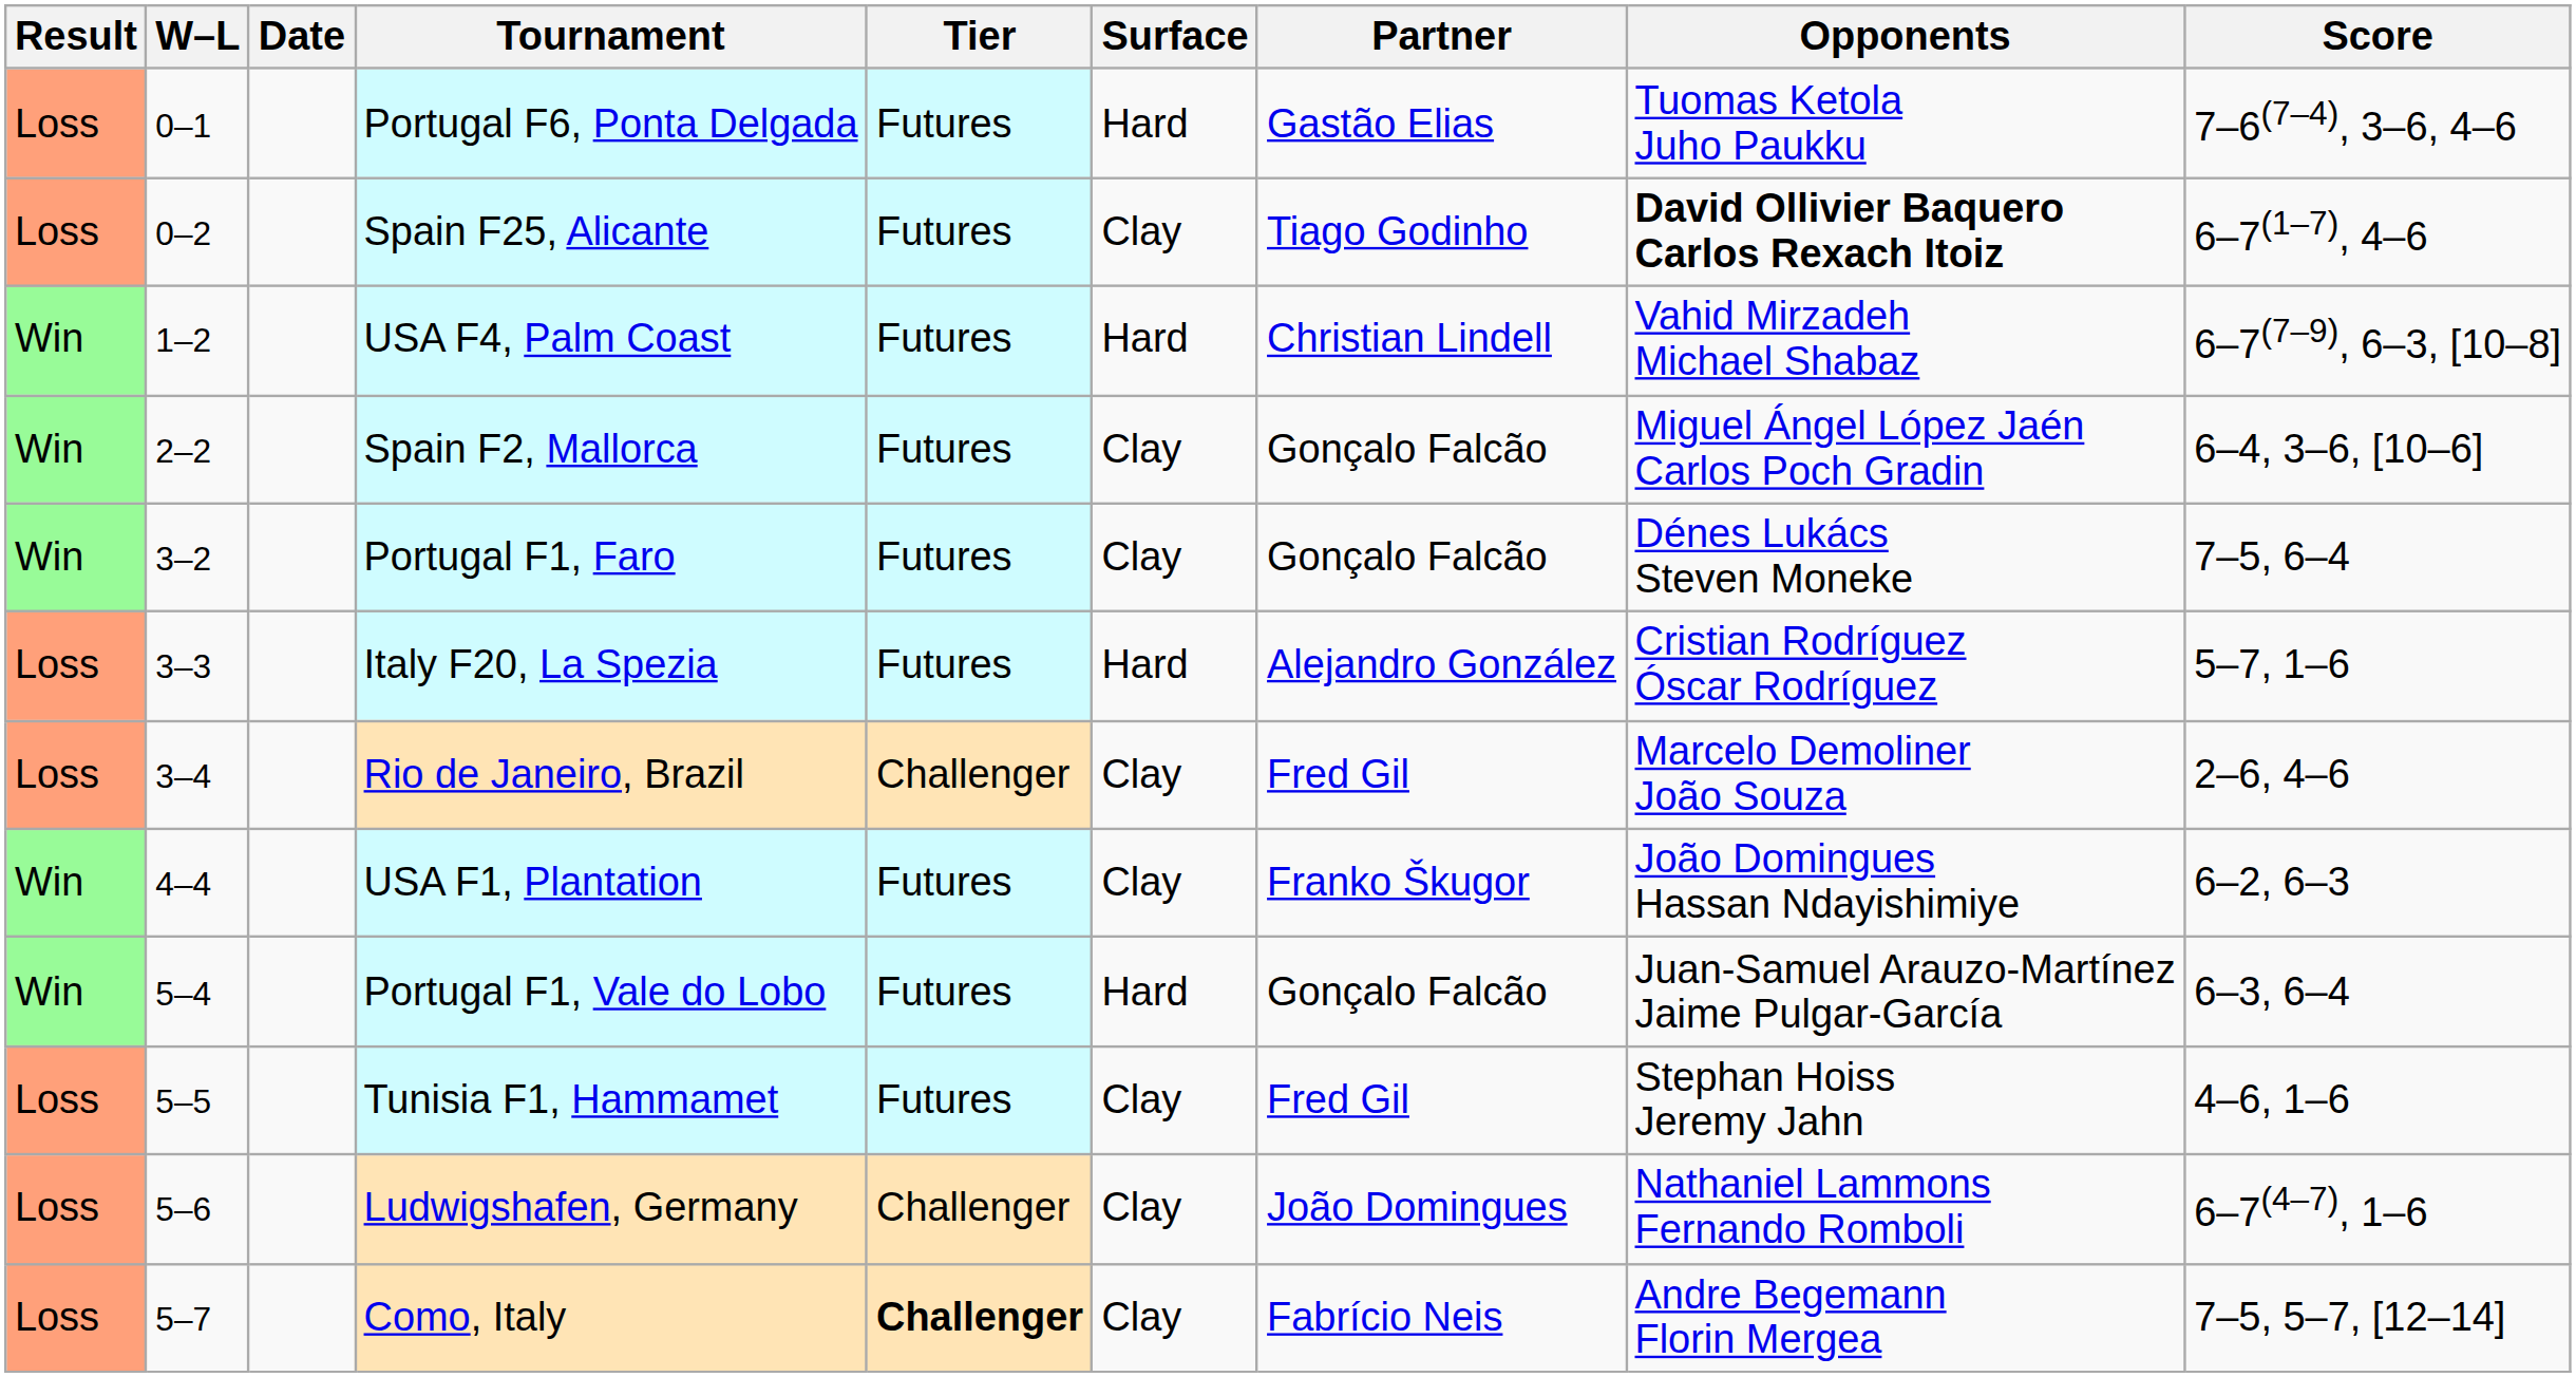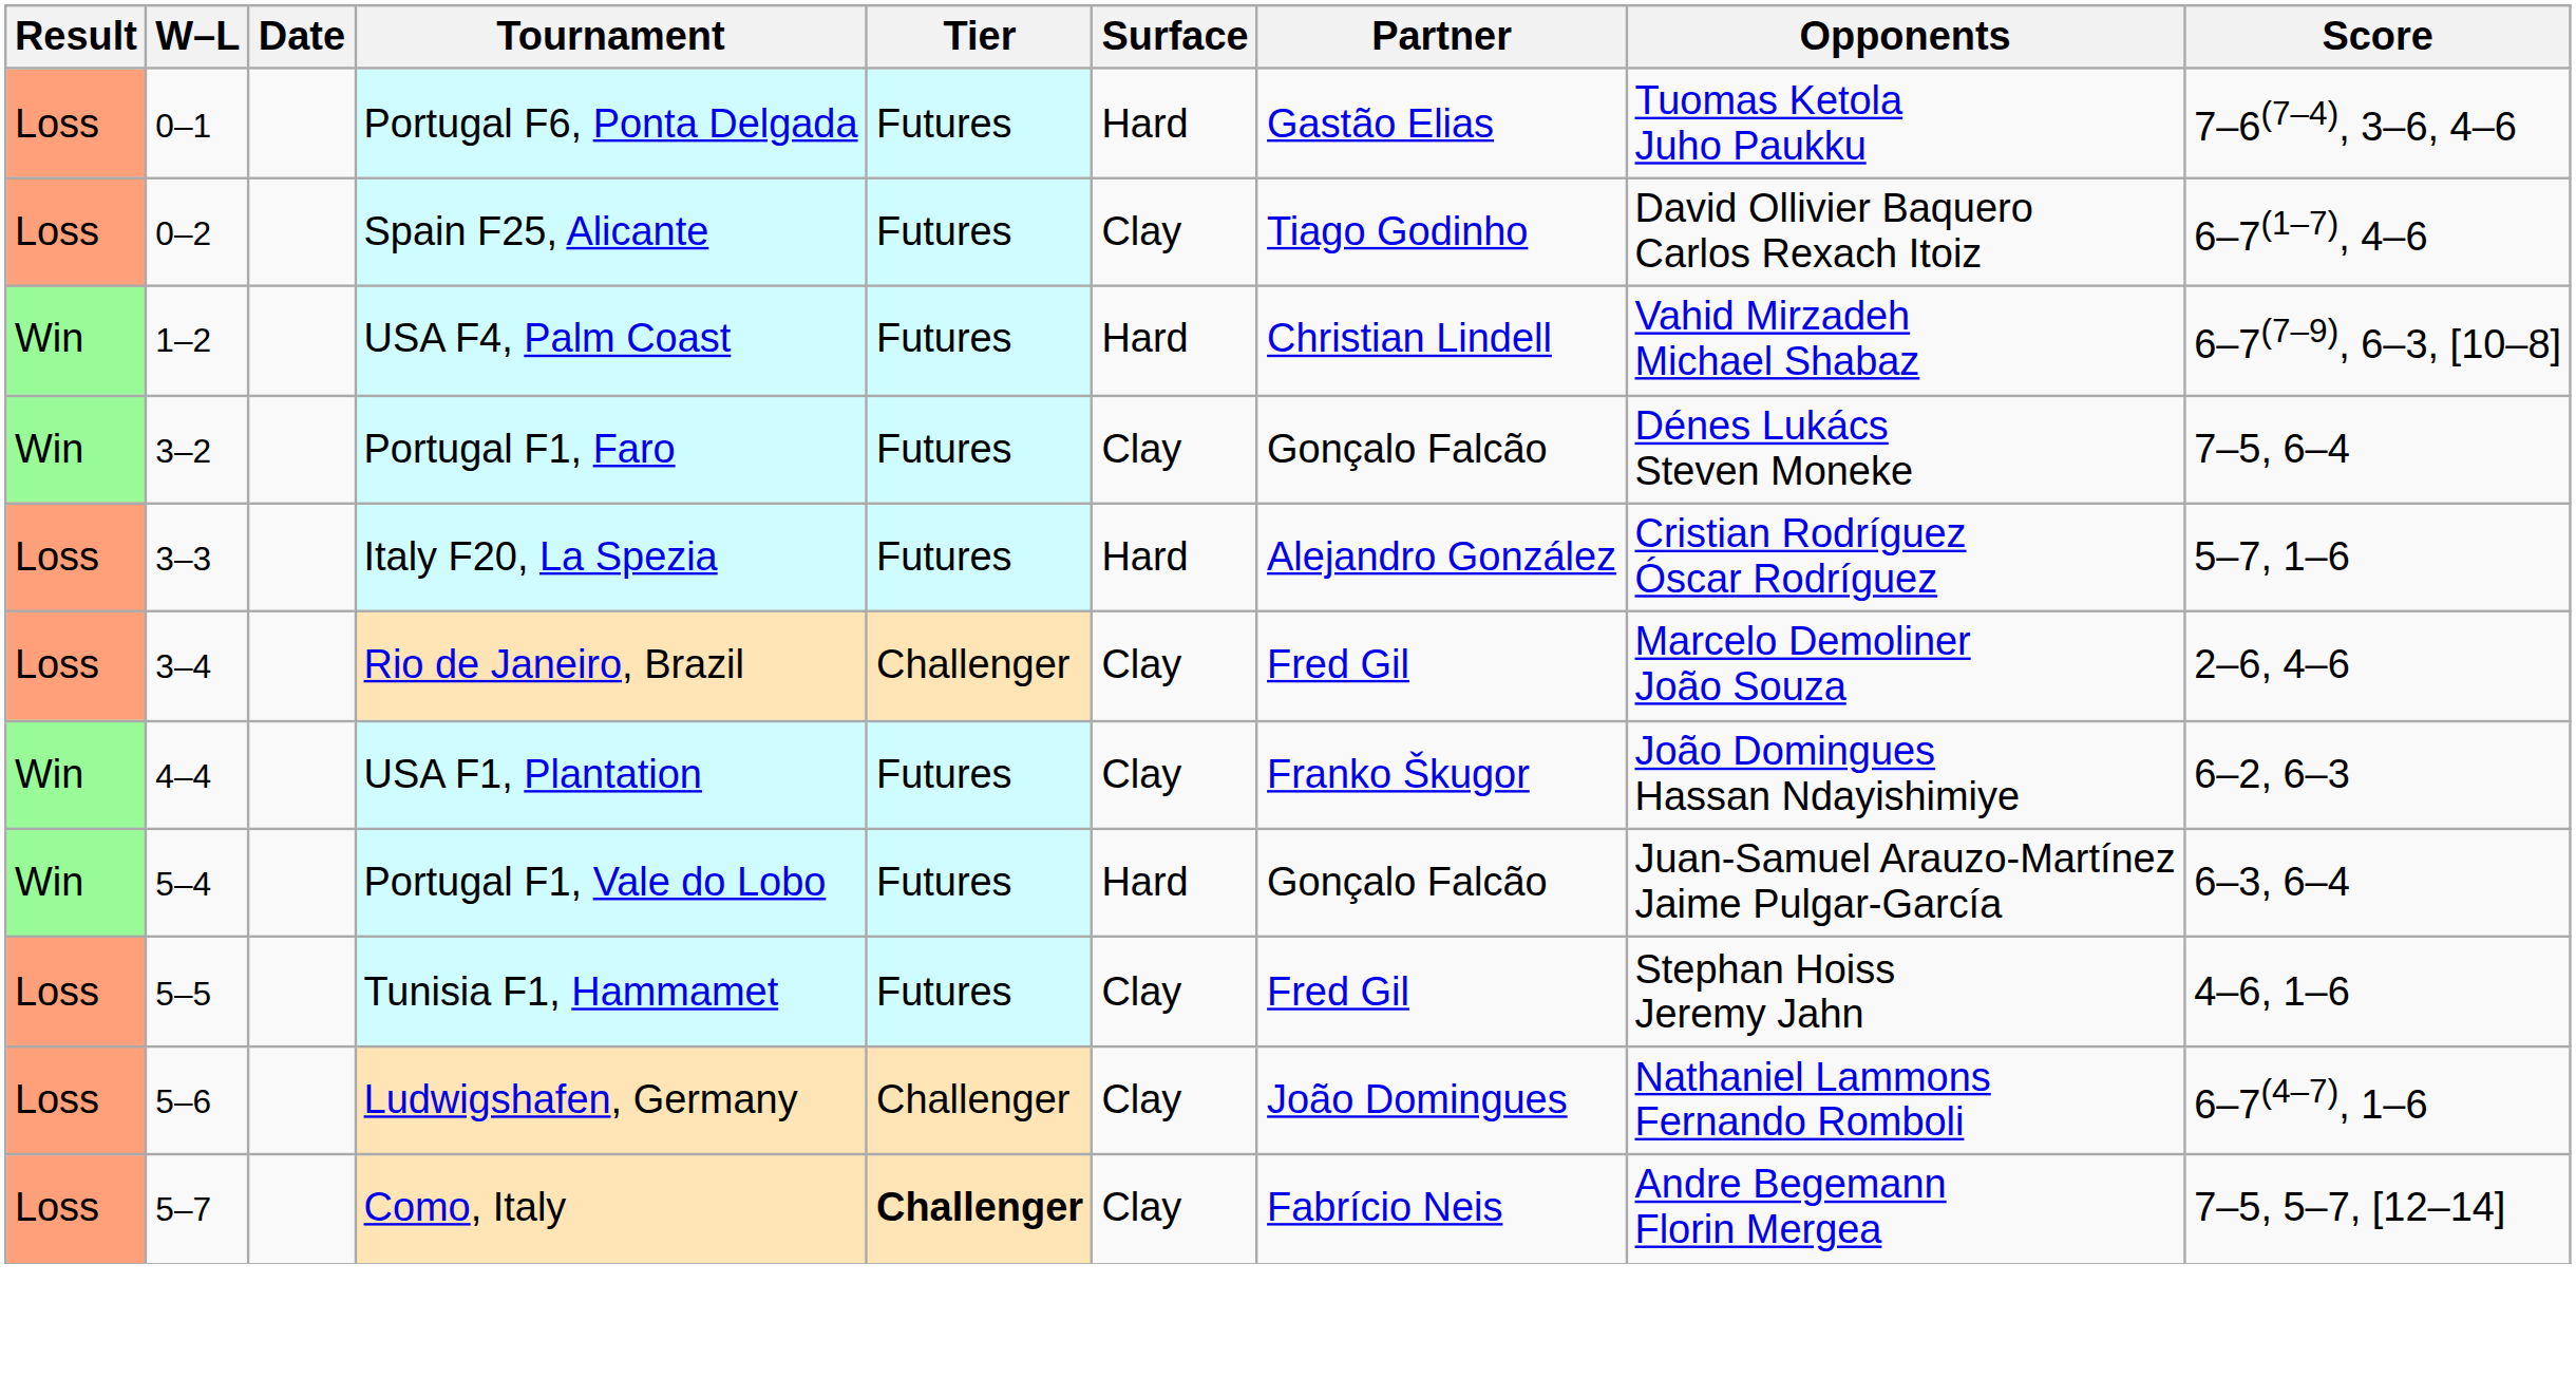 <table class="sortable wikitable">
 <tr>
 <th>Result</th>
 <th class="unsortable">W–L</th>
 <th>Date</th>
 <th>Tournament</th>
 <th>Tier</th>
 <th>Surface</th>
 <th>Partner</th>
 <th>Opponents</th>
 <th class="unsortable">Score</th>
 </tr>
 <tr>
 <td bgcolor=FFA07A>Loss</td>
 <td><small>0–1</small></td>
 <td></td>
 <td style="background:#cffcff;">Portugal F6, <a href='#'>Ponta Delgada</a></td>
 <td style="background:#cffcff;">Futures</td>
 <td>Hard</td>
 <td> <a href='#'>Gastão Elias</a></td>
 <td> <a href='#'>Tuomas Ketola</a><br> <a href='#'>Juho Paukku</a></td>
 <td>7–6<sup>(7–4)</sup>, 3–6, 4–6</td>
 </tr>
 <tr>
 <td bgcolor=FFA07A>Loss</td>
 <td><small>0–2</small></td>
 <td></td>
 <td style="background:#cffcff;">Spain F25, <a href='#'>Alicante</a></td>
 <td style="background:#cffcff;">Futures</td>
 <td>Clay</td>
 <td> <a href='#'>Tiago Godinho</a></td>
-<td><strong> David Ollivier Baquero<br> Carlos Rexach Itoiz</strong></td>
+<td> David Ollivier Baquero<br> Carlos Rexach Itoiz</td>
 <td>6–7<sup>(1–7)</sup>, 4–6</td>
 </tr>
 <tr>
 <td bgcolor=98FB98>Win</td>
 <td><small>1–2</small></td>
 <td></td>
 <td style="background:#cffcff;">USA F4, <a href='#'>Palm Coast</a></td>
 <td style="background:#cffcff;">Futures</td>
 <td>Hard</td>
 <td> <a href='#'>Christian Lindell</a></td>
 <td> <a href='#'>Vahid Mirzadeh</a><br> <a href='#'>Michael Shabaz</a></td>
 <td>6–7<sup>(7–9)</sup>, 6–3, [10–8]</td>
-</tr>
-<tr>
-<td bgcolor=98FB98>Win</td>
-<td><small>2–2</small></td>
-<td></td>
-<td style="background:#cffcff;">Spain F2, <a href='#'>Mallorca</a></td>
-<td style="background:#cffcff;">Futures</td>
-<td>Clay</td>
-<td> Gonçalo Falcão</td>
-<td> <a href='#'>Miguel Ángel López Jaén</a><br> <a href='#'>Carlos Poch Gradin</a></td>
-<td>6–4, 3–6, [10–6]</td>
 </tr>
 <tr>
 <td bgcolor=98FB98>Win</td>
 <td><small>3–2</small></td>
 <td></td>
 <td style="background:#cffcff;">Portugal F1, <a href='#'>Faro</a></td>
 <td style="background:#cffcff;">Futures</td>
 <td>Clay</td>
 <td> Gonçalo Falcão</td>
 <td> <a href='#'>Dénes Lukács</a><br> Steven Moneke</td>
 <td>7–5, 6–4</td>
 </tr>
 <tr>
 <td bgcolor=FFA07A>Loss</td>
 <td><small>3–3</small></td>
 <td></td>
 <td style="background:#cffcff;">Italy F20, <a href='#'>La Spezia</a></td>
 <td style="background:#cffcff;">Futures</td>
 <td>Hard</td>
 <td> <a href='#'>Alejandro González</a></td>
 <td> <a href='#'>Cristian Rodríguez</a><br> <a href='#'>Óscar Rodríguez</a></td>
 <td>5–7, 1–6</td>
 </tr>
 <tr>
 <td bgcolor=FFA07A>Loss</td>
 <td><small>3–4</small></td>
 <td><a href='#'></a></td>
 <td style="background:moccasin;"><a href='#'>Rio de Janeiro</a>, Brazil</td>
 <td style="background:moccasin;">Challenger</td>
 <td>Clay</td>
 <td> <a href='#'>Fred Gil</a></td>
 <td> <a href='#'>Marcelo Demoliner</a><br> <a href='#'>João Souza</a></td>
 <td>2–6, 4–6</td>
 </tr>
 <tr>
 <td bgcolor=98FB98>Win</td>
 <td><small>4–4</small></td>
 <td></td>
 <td style="background:#cffcff;">USA F1, <a href='#'>Plantation</a></td>
 <td style="background:#cffcff;">Futures</td>
 <td>Clay</td>
 <td> <a href='#'>Franko Škugor</a></td>
 <td> <a href='#'>João Domingues</a><br> Hassan Ndayishimiye</td>
 <td>6–2, 6–3</td>
 </tr>
 <tr>
 <td bgcolor=98FB98>Win</td>
 <td><small>5–4</small></td>
 <td></td>
 <td style="background:#cffcff;">Portugal F1, <a href='#'>Vale do Lobo</a></td>
 <td style="background:#cffcff;">Futures</td>
 <td>Hard</td>
 <td> Gonçalo Falcão</td>
 <td> Juan-Samuel Arauzo-Martínez<br> Jaime Pulgar-García</td>
 <td>6–3, 6–4</td>
 </tr>
 <tr>
 <td bgcolor=FFA07A>Loss</td>
 <td><small>5–5</small></td>
 <td></td>
 <td style="background:#cffcff;">Tunisia F1, <a href='#'>Hammamet</a></td>
 <td style="background:#cffcff;">Futures</td>
 <td>Clay</td>
 <td> <a href='#'>Fred Gil</a></td>
 <td> Stephan Hoiss<br> Jeremy Jahn</td>
 <td>4–6, 1–6</td>
 </tr>
 <tr>
 <td bgcolor=FFA07A>Loss</td>
 <td><small>5–6</small></td>
 <td><a href='#'></a></td>
 <td style="background:moccasin;"><a href='#'>Ludwigshafen</a>, Germany</td>
 <td style="background:moccasin;">Challenger</td>
 <td>Clay</td>
 <td> <a href='#'>João Domingues</a></td>
 <td> <a href='#'>Nathaniel Lammons</a><br> <a href='#'>Fernando Romboli</a></td>
 <td>6–7<sup>(4–7)</sup>, 1–6</td>
 </tr>
 <tr>
 <td bgcolor=FFA07A>Loss</td>
 <td><small>5–7</small></td>
 <td><a href='#'></a></td>
 <td style="background:moccasin;"><a href='#'>Como</a>, Italy</td>
 <td style="background:moccasin;"><strong>Challenger</strong></td>
 <td>Clay</td>
 <td> <a href='#'>Fabrício Neis</a></td>
 <td> <a href='#'>Andre Begemann</a><br> <a href='#'>Florin Mergea</a></td>
 <td>7–5, 5–7, [12–14]</td>
 </tr>
 </table>
